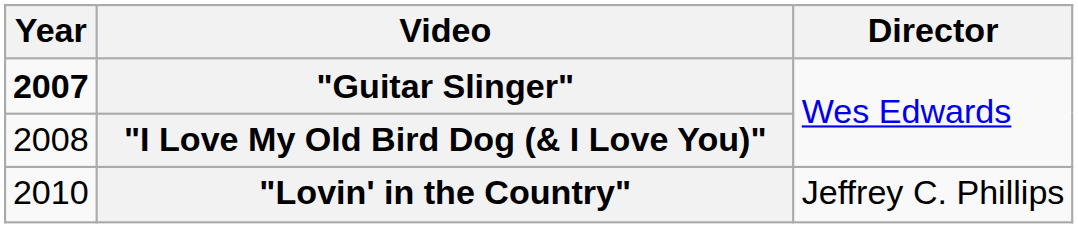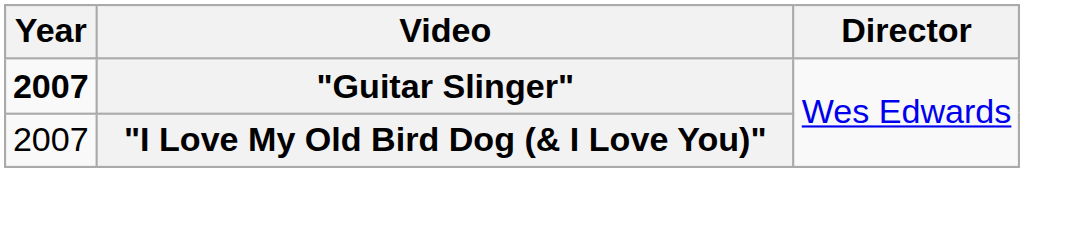 <table class="wikitable plainrowheaders" border="1">
 <tr>
 <th>Year</th>
 <th style="width:20em;">Video</th>
 <th>Director</th>
 </tr>
 <tr>
 <td><strong>2007</strong></td>
 <th scope="row">"Guitar Slinger"</th>
 <td rowspan="2"><a href='#'>Wes Edwards</a></td>
 </tr>
 <tr>
-<td>2008</td>
+<td>2007</td>
 <th scope="row">"I Love My Old Bird Dog (& I Love You)"</th>
 </tr>
-<tr>
-<td>2010</td>
-<th scope="row">"Lovin' in the Country"</th>
-<td>Jeffrey C. Phillips</td>
-</tr>
 </table>
